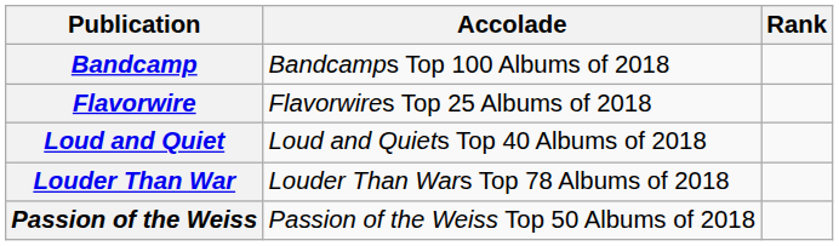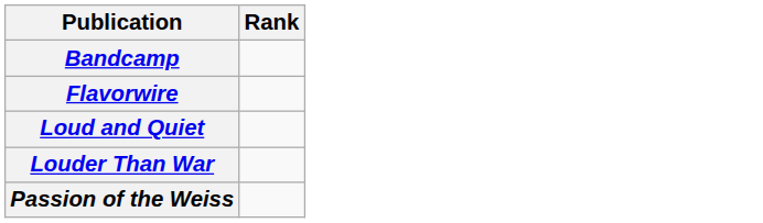 <table class="wikitable sortable plainrowheaders">
 <tr>
 <th scope="col">Publication</th>
-<th scope="col">Accolade</th>
 <th scope="col">Rank</th>
 </tr>
 <tr>
 <th scope="row"><em><a href='#'>Bandcamp</a></em></th>
-<td><em>Bandcamp</em>s Top 100 Albums of 2018</td>
 <td></td>
 </tr>
 <tr>
 <th scope="row"><em><a href='#'>Flavorwire</a></em></th>
-<td><em>Flavorwire</em>s Top 25 Albums of 2018</td>
 <td></td>
 </tr>
 <tr>
 <th scope="row"><em><a href='#'>Loud and Quiet</a></em></th>
-<td><em>Loud and Quiet</em>s Top 40 Albums of 2018</td>
 <td></td>
 </tr>
 <tr>
 <th scope="row"><em><a href='#'>Louder Than War</a></em></th>
-<td><em>Louder Than War</em>s Top 78 Albums of 2018</td>
 <td></td>
 </tr>
 <tr>
 <th scope="row"><em>Passion of the Weiss</em></th>
-<td><em>Passion of the Weiss</em> Top 50 Albums of 2018</td>
 <td></td>
 </tr>
 </table>
